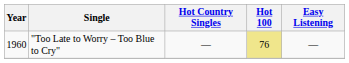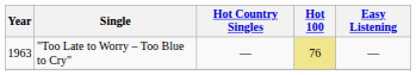 <table border=1 cellspacing=0 cellpadding=2 width="550px" class="wikitable">
 <tr>
 <th align="left">Year</th>
 <th align="left">Single</th>
 <th align="left"><a href='#'>Hot Country Singles</a></th>
 <th align="left"><a href='#'>Hot 100</a></th>
 <th align="left"><a href='#'>Easy Listening</a></th>
 </tr>
 <tr>
-<td align="center">1960</td>
+<td align="center">1963</td>
 <td align="left">"Too Late to Worry – Too Blue to Cry"</td>
 <td align="center">—</td>
 <td align="center" style="background: khaki;">76</td>
 <td align="center">—</td>
 </tr>
 <tr>
 </tr>
 </table>
